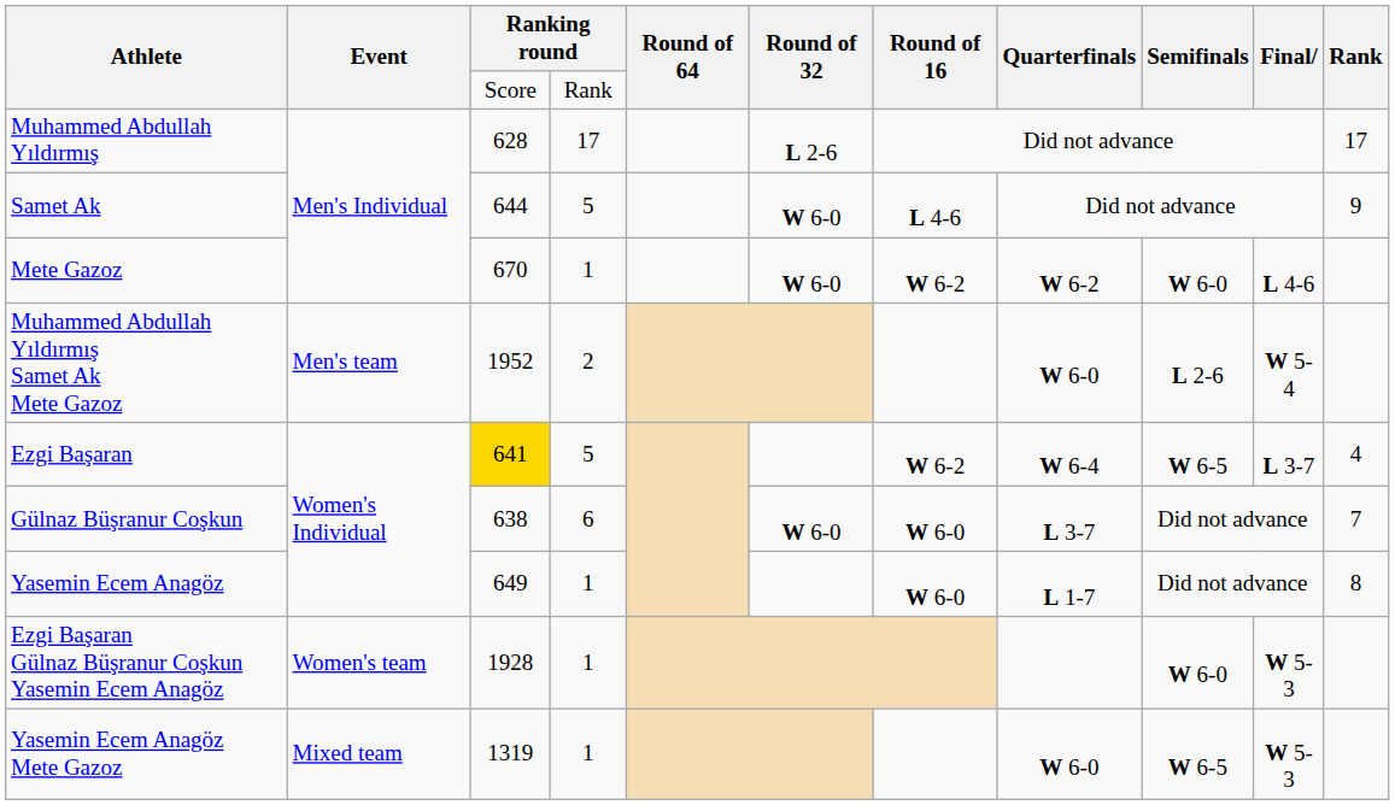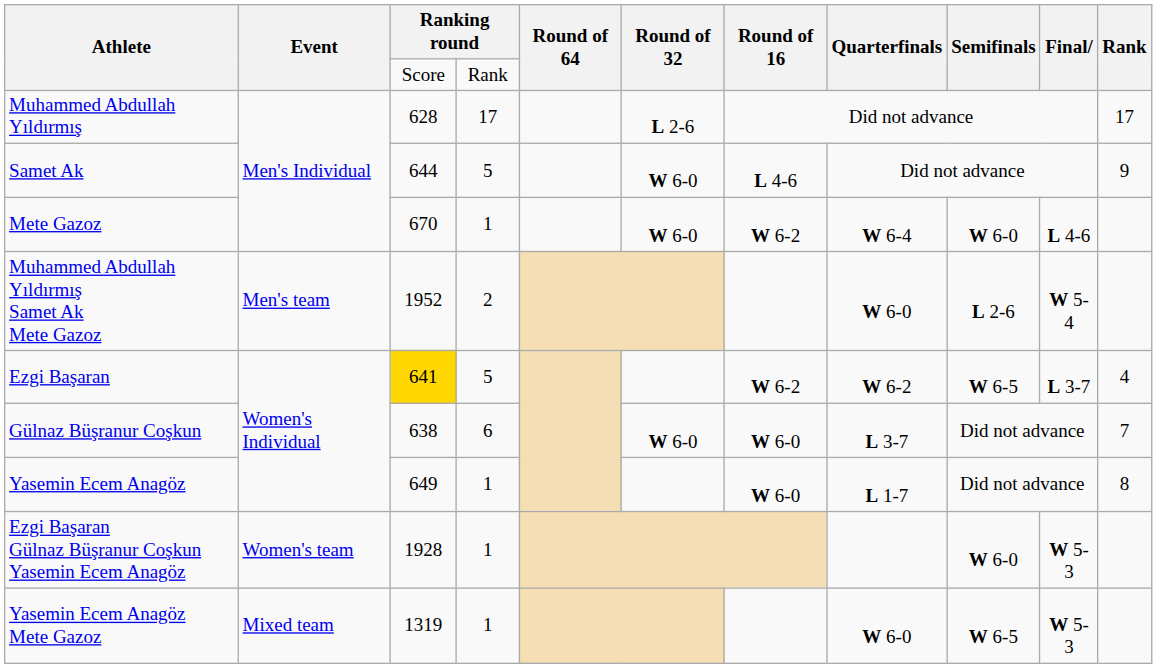 <table class=wikitable  style="font-size:90%; text-align:center">
 <tr>
 <th rowspan=2>Athlete</th>
 <th rowspan=2>Event</th>
 <th colspan=2>Ranking round</th>
 <th rowspan=2>Round of 64</th>
 <th rowspan=2>Round of 32</th>
 <th rowspan=2>Round of 16</th>
 <th rowspan=2>Quarterfinals</th>
 <th rowspan=2>Semifinals</th>
 <th rowspan=2>Final/</th>
 <th rowspan=2>Rank</th>
 </tr>
 <tr>
 <td>Score</td>
 <td>Rank</td>
 </tr>
 <tr>
 <td align=left><a href='#'>Muhammed Abdullah Yıldırmış</a></td>
 <td align=left rowspan=3><a href='#'>Men's Individual</a></td>
 <td>628</td>
 <td>17</td>
 <td></td>
 <td><br><strong>L</strong> 2-6</td>
 <td colspan=4>Did not advance</td>
 <td>17</td>
 </tr>
 <tr>
 <td align=left><a href='#'>Samet Ak</a></td>
 <td>644</td>
 <td>5</td>
 <td></td>
 <td><br><strong>W</strong> 6-0</td>
 <td><br><strong>L</strong> 4-6</td>
 <td colspan=3>Did not advance</td>
 <td>9</td>
 </tr>
 <tr>
 <td align=left><a href='#'>Mete Gazoz</a></td>
 <td>670</td>
 <td>1</td>
 <td></td>
 <td><br><strong>W</strong> 6-0</td>
 <td><br><strong>W</strong> 6-2</td>
-<td><br><strong>W</strong> 6-2</td>
+<td><br><strong>W</strong> 6-4</td>
 <td><br><strong>W</strong> 6-0</td>
 <td><br><strong>L</strong> 4-6</td>
 <td></td>
 </tr>
 <tr>
 <td align=left><a href='#'>Muhammed Abdullah Yıldırmış</a><br><a href='#'>Samet Ak</a><br><a href='#'>Mete Gazoz</a></td>
 <td align=left><a href='#'>Men's team</a></td>
 <td>1952</td>
 <td>2</td>
 <td bgcolor=wheat colspan=2></td>
 <td></td>
 <td><br><strong>W</strong> 6-0</td>
 <td><br><strong>L</strong> 2-6</td>
 <td><br><strong>W</strong> 5-4</td>
 <td></td>
 </tr>
 <tr>
 <td align=left><a href='#'>Ezgi Başaran</a></td>
 <td align=left rowspan=3><a href='#'>Women's Individual</a></td>
 <td style="background: gold;">641</td>
 <td>5</td>
 <td bgcolor=wheat rowspan=3></td>
 <td></td>
 <td><br><strong>W</strong> 6-2</td>
-<td><br><strong>W</strong> 6-4</td>
+<td><br><strong>W</strong> 6-2</td>
 <td><br><strong>W</strong> 6-5</td>
 <td><br><strong>L</strong> 3-7</td>
 <td>4</td>
 </tr>
 <tr>
 <td align=left><a href='#'>Gülnaz Büşranur Coşkun</a></td>
 <td>638</td>
 <td>6</td>
 <td><br><strong>W</strong> 6-0</td>
 <td><br><strong>W</strong> 6-0</td>
 <td><br><strong>L</strong> 3-7</td>
 <td colspan=2>Did not advance</td>
 <td>7</td>
 </tr>
 <tr>
 <td align=left><a href='#'>Yasemin Ecem Anagöz</a></td>
 <td>649</td>
 <td>1</td>
 <td></td>
 <td><br><strong>W</strong> 6-0</td>
 <td><br><strong>L</strong> 1-7</td>
 <td colspan=2>Did not advance</td>
 <td>8</td>
 </tr>
 <tr>
 <td align=left><a href='#'>Ezgi Başaran</a><br><a href='#'>Gülnaz Büşranur Coşkun</a><br><a href='#'>Yasemin Ecem Anagöz</a></td>
 <td align=left><a href='#'>Women's team</a></td>
 <td>1928</td>
 <td>1</td>
 <td bgcolor=wheat colspan=3></td>
 <td></td>
 <td><br><strong>W</strong> 6-0</td>
 <td><br><strong>W</strong> 5-3</td>
 <td></td>
 </tr>
 <tr>
 <td align=left><a href='#'>Yasemin Ecem Anagöz</a><br><a href='#'>Mete Gazoz</a></td>
 <td align=left><a href='#'>Mixed team</a></td>
 <td>1319</td>
 <td>1</td>
 <td bgcolor=wheat colspan=2></td>
 <td></td>
 <td><br><strong>W</strong> 6-0</td>
 <td><br><strong>W</strong> 6-5</td>
 <td><br><strong>W</strong> 5-3</td>
 <td></td>
 </tr>
 </table>
